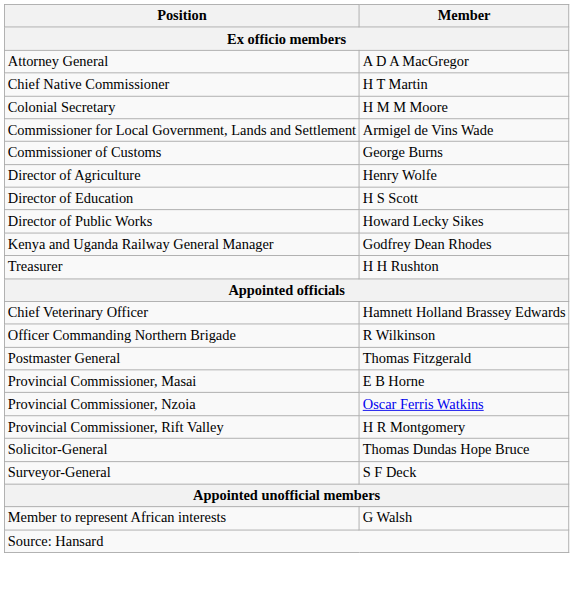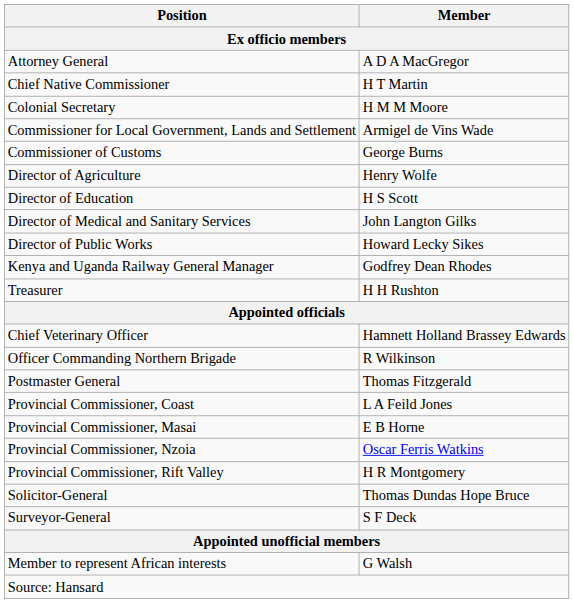 <table class=wikitable>
 <tr>
 <th>Position</th>
 <th>Member</th>
 </tr>
 <tr>
 <th colspan=2>Ex officio members</th>
 </tr>
 <tr>
 <td>Attorney General</td>
 <td>A D A MacGregor</td>
 </tr>
 <tr>
 <td>Chief Native Commissioner</td>
 <td>H T Martin</td>
 </tr>
 <tr>
 <td>Colonial Secretary</td>
 <td>H M M Moore</td>
 </tr>
 <tr>
 <td>Commissioner for Local Government, Lands and Settlement</td>
 <td>Armigel de Vins Wade</td>
 </tr>
 <tr>
 <td>Commissioner of Customs</td>
 <td>George Burns</td>
 </tr>
 <tr>
 <td>Director of Agriculture</td>
 <td>Henry Wolfe</td>
 </tr>
 <tr>
 <td>Director of Education</td>
 <td>H S Scott</td>
 </tr>
 <tr>
+<td>Director of Medical and Sanitary Services</td>
+<td>John Langton Gilks</td>
+</tr>
+<tr>
 <td>Director of Public Works</td>
 <td>Howard Lecky Sikes</td>
 </tr>
 <tr>
 <td>Kenya and Uganda Railway General Manager</td>
 <td>Godfrey Dean Rhodes</td>
 </tr>
 <tr>
 <td>Treasurer</td>
 <td>H H Rushton</td>
 </tr>
 <tr>
 <th colspan=2>Appointed officials</th>
 </tr>
 <tr>
 <td>Chief Veterinary Officer</td>
 <td>Hamnett Holland Brassey Edwards</td>
 </tr>
 <tr>
 <td>Officer Commanding Northern Brigade</td>
 <td>R Wilkinson</td>
 </tr>
 <tr>
 <td>Postmaster General</td>
 <td>Thomas Fitzgerald</td>
+</tr>
+<tr>
+<td>Provincial Commissioner, Coast</td>
+<td>L A Feild Jones</td>
 </tr>
 <tr>
 <td>Provincial Commissioner, Masai</td>
 <td>E B Horne</td>
 </tr>
 <tr>
 <td>Provincial Commissioner, Nzoia</td>
 <td><a href='#'>Oscar Ferris Watkins</a></td>
 </tr>
 <tr>
 <td>Provincial Commissioner, Rift Valley</td>
 <td>H R Montgomery</td>
 </tr>
 <tr>
 <td>Solicitor-General</td>
 <td>Thomas Dundas Hope Bruce</td>
 </tr>
 <tr>
 <td>Surveyor-General</td>
 <td>S F Deck</td>
 </tr>
 <tr>
 <th colspan=2>Appointed unofficial members</th>
 </tr>
 <tr>
 <td>Member to represent African interests</td>
 <td>G Walsh</td>
 </tr>
 <tr>
 <td colspan=2>Source: Hansard</td>
 </tr>
 </table>
